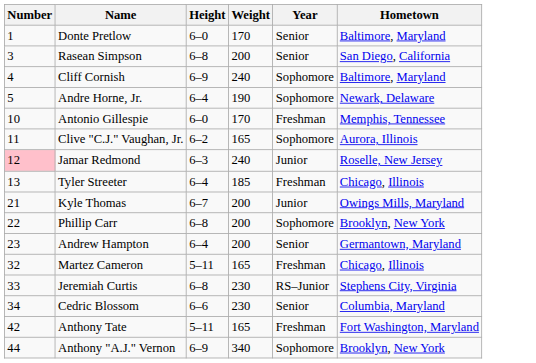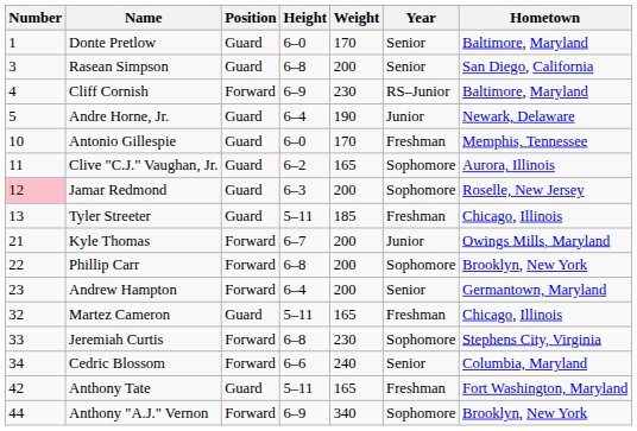 <table class="wikitable sortable" style="font-size: 95%;">
 <tr>
 <th>Number</th>
 <th>Name</th>
+<th>Position</th>
 <th>Height</th>
 <th>Weight</th>
 <th>Year</th>
 <th>Hometown</th>
 </tr>
 <tr>
 <td>1</td>
 <td>Donte Pretlow</td>
+<td>Guard</td>
 <td>6–0</td>
 <td>170</td>
 <td>Senior</td>
 <td><a href='#'>Baltimore</a>, <a href='#'>Maryland</a></td>
 </tr>
 <tr>
 <td>3</td>
 <td>Rasean Simpson</td>
+<td>Guard</td>
 <td>6–8</td>
 <td>200</td>
 <td>Senior</td>
 <td><a href='#'>San Diego</a>, <a href='#'>California</a></td>
 </tr>
 <tr>
 <td>4</td>
 <td>Cliff Cornish</td>
+<td>Forward</td>
 <td>6–9</td>
-<td>240</td>
-<td>Sophomore</td>
+<td>230</td>
+<td>RS–Junior</td>
 <td><a href='#'>Baltimore</a>, <a href='#'>Maryland</a></td>
 </tr>
 <tr>
 <td>5</td>
 <td>Andre Horne, Jr.</td>
+<td>Guard</td>
 <td>6–4</td>
 <td>190</td>
-<td>Sophomore</td>
+<td>Junior</td>
 <td><a href='#'>Newark, Delaware</a></td>
 </tr>
 <tr>
 <td>10</td>
 <td>Antonio Gillespie</td>
+<td>Guard</td>
 <td>6–0</td>
 <td>170</td>
 <td>Freshman</td>
 <td><a href='#'>Memphis, Tennessee</a></td>
 </tr>
 <tr>
 <td>11</td>
 <td>Clive "C.J." Vaughan, Jr.</td>
+<td>Guard</td>
 <td>6–2</td>
 <td>165</td>
 <td>Sophomore</td>
 <td><a href='#'>Aurora, Illinois</a></td>
 </tr>
 <tr>
 <td style="background: pink;">12</td>
 <td>Jamar Redmond</td>
+<td>Guard</td>
 <td>6–3</td>
-<td>240</td>
-<td>Junior</td>
+<td>200</td>
+<td>Sophomore</td>
 <td><a href='#'>Roselle, New Jersey</a></td>
 </tr>
 <tr>
 <td>13</td>
 <td>Tyler Streeter</td>
-<td>6–4</td>
+<td>Guard</td>
+<td>5–11</td>
 <td>185</td>
 <td>Freshman</td>
 <td><a href='#'>Chicago</a>, <a href='#'>Illinois</a></td>
 </tr>
 <tr>
 <td>21</td>
 <td>Kyle Thomas</td>
+<td>Forward</td>
 <td>6–7</td>
 <td>200</td>
 <td>Junior</td>
 <td><a href='#'>Owings Mills, Maryland</a></td>
 </tr>
 <tr>
 <td>22</td>
 <td>Phillip Carr</td>
+<td>Forward</td>
 <td>6–8</td>
 <td>200</td>
 <td>Sophomore</td>
 <td><a href='#'>Brooklyn</a>, <a href='#'>New York</a></td>
 </tr>
 <tr>
 <td>23</td>
 <td>Andrew Hampton</td>
+<td>Forward</td>
 <td>6–4</td>
 <td>200</td>
 <td>Senior</td>
 <td><a href='#'>Germantown, Maryland</a></td>
 </tr>
 <tr>
 <td>32</td>
 <td>Martez Cameron</td>
+<td>Guard</td>
 <td>5–11</td>
 <td>165</td>
 <td>Freshman</td>
 <td><a href='#'>Chicago</a>, <a href='#'>Illinois</a></td>
 </tr>
 <tr>
 <td>33</td>
 <td>Jeremiah Curtis</td>
+<td>Forward</td>
 <td>6–8</td>
 <td>230</td>
-<td>RS–Junior</td>
+<td>Sophomore</td>
 <td><a href='#'>Stephens City, Virginia</a></td>
 </tr>
 <tr>
 <td>34</td>
 <td>Cedric Blossom</td>
+<td>Forward</td>
 <td>6–6</td>
-<td>230</td>
+<td>240</td>
 <td>Senior</td>
 <td><a href='#'>Columbia, Maryland</a></td>
 </tr>
 <tr>
 <td>42</td>
 <td>Anthony Tate</td>
+<td>Guard</td>
 <td>5–11</td>
 <td>165</td>
 <td>Freshman</td>
 <td><a href='#'>Fort Washington, Maryland</a></td>
 </tr>
 <tr>
 <td>44</td>
 <td>Anthony "A.J." Vernon</td>
+<td>Forward</td>
 <td>6–9</td>
 <td>340</td>
 <td>Sophomore</td>
 <td><a href='#'>Brooklyn</a>, <a href='#'>New York</a></td>
 </tr>
 </table>
